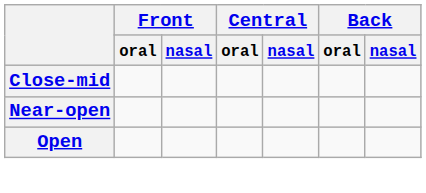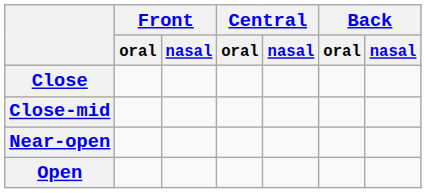 <table class="wikitable" style="text-align:center;">
 <tr>
 <th rowspan="2"></th>
 <th colspan="2"><a href='#'>Front</a></th>
 <th colspan="2"><a href='#'>Central</a></th>
 <th colspan="2"><a href='#'>Back</a></th>
 </tr>
 <tr>
 <th><small>oral</small></th>
 <th><small><a href='#'>nasal</a></small></th>
 <th><small>oral</small></th>
 <th><small><a href='#'>nasal</a></small></th>
 <th><small>oral</small></th>
 <th><small><a href='#'>nasal</a></small></th>
+</tr>
+<tr>
+<th><a href='#'>Close</a></th>
+<td></td>
+<td></td>
+<td></td>
+<td></td>
+<td></td>
+<td></td>
 </tr>
 <tr>
 <th><a href='#'>Close-mid</a></th>
 <td></td>
 <td></td>
 <td></td>
 <td></td>
 <td></td>
 <td></td>
 </tr>
 <tr>
 <th><a href='#'>Near-open</a> </th>
 <td></td>
 <td></td>
 <td></td>
 <td></td>
 <td></td>
 <td></td>
 </tr>
 <tr>
 <th><a href='#'>Open</a></th>
 <td></td>
 <td></td>
 <td></td>
 <td></td>
 <td></td>
 <td></td>
 </tr>
 </table>
